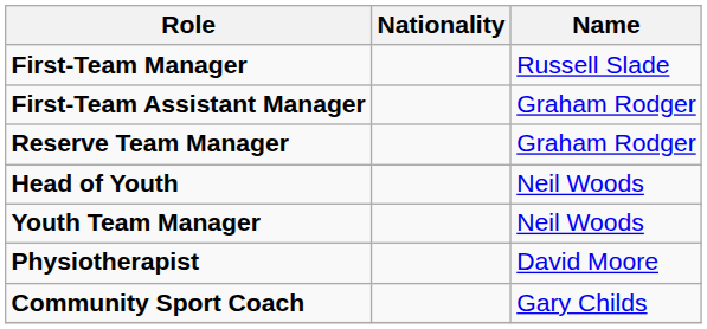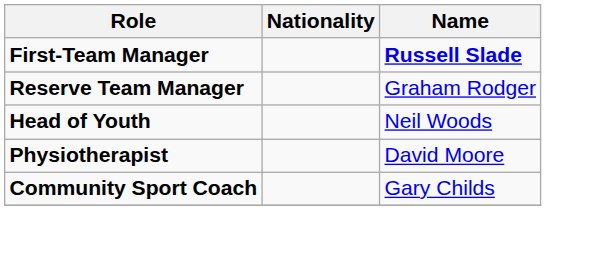 <table class="wikitable" style="text-align: left">
 <tr>
 <th>Role</th>
 <th>Nationality</th>
 <th>Name</th>
 </tr>
 <tr>
 <td><strong>First-Team Manager</strong></td>
 <td></td>
-<td><a href='#'>Russell Slade</a></td>
-</tr>
-<tr>
-<td><strong>First-Team Assistant Manager</strong></td>
-<td></td>
-<td><a href='#'>Graham Rodger</a></td>
+<td><strong><a href='#'>Russell Slade</a></strong></td>
 </tr>
 <tr>
 <td><strong>Reserve Team Manager</strong></td>
 <td></td>
 <td><a href='#'>Graham Rodger</a></td>
 </tr>
 <tr>
 <td><strong>Head of Youth</strong></td>
-<td></td>
-<td><a href='#'>Neil Woods</a></td>
-</tr>
-<tr>
-<td><strong>Youth Team Manager</strong></td>
 <td></td>
 <td><a href='#'>Neil Woods</a></td>
 </tr>
 <tr>
 <td><strong>Physiotherapist</strong></td>
 <td></td>
 <td><a href='#'>David Moore</a></td>
 </tr>
 <tr>
 <td><strong>Community Sport Coach</strong></td>
 <td></td>
 <td><a href='#'>Gary Childs</a></td>
 </tr>
 <tr>
 </tr>
 </table>
